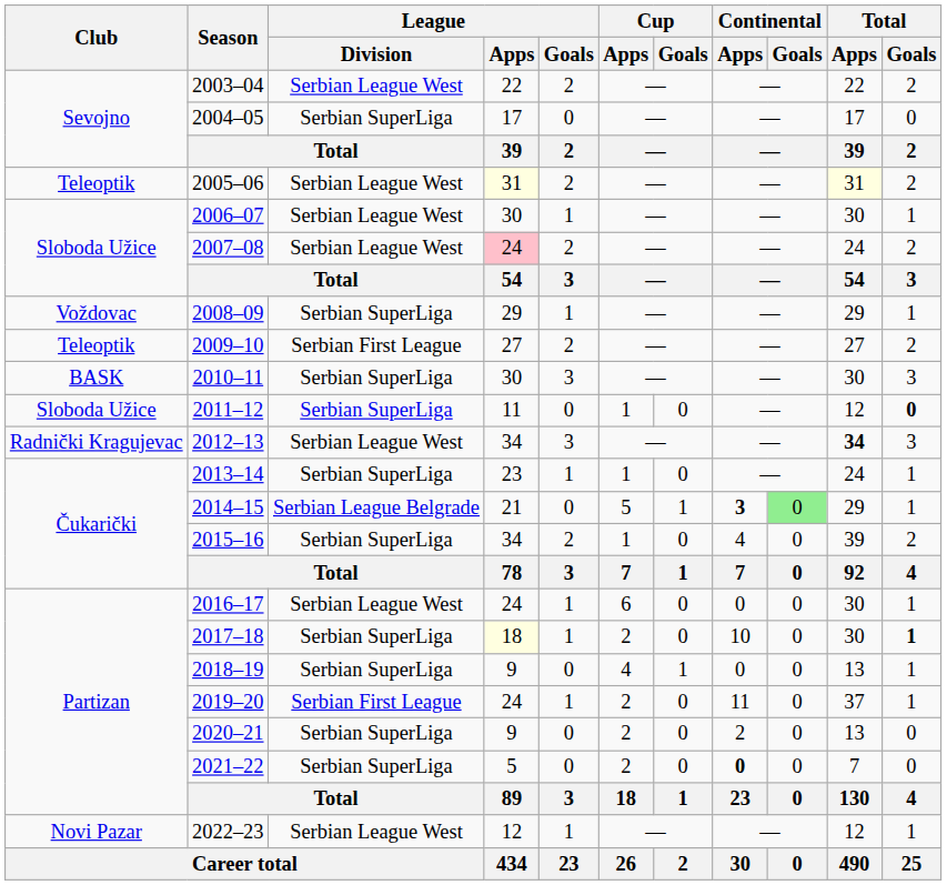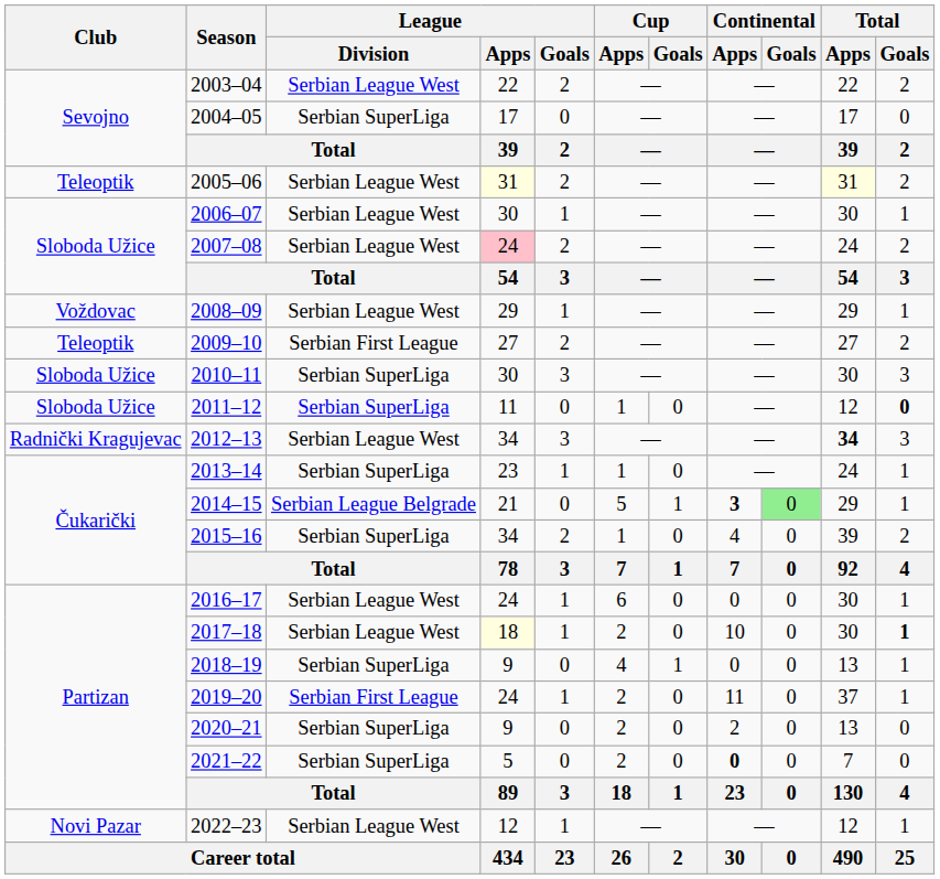 <table class="wikitable" style="text-align:center">
 <tr>
 <th rowspan="2">Club</th>
 <th rowspan="2">Season</th>
 <th colspan="3">League</th>
 <th colspan="2">Cup</th>
 <th colspan="2">Continental</th>
 <th colspan="2">Total</th>
 </tr>
 <tr>
 <th>Division</th>
 <th>Apps</th>
 <th>Goals</th>
 <th>Apps</th>
 <th>Goals</th>
 <th>Apps</th>
 <th>Goals</th>
 <th>Apps</th>
 <th>Goals</th>
 </tr>
 <tr>
 <td rowspan="3"><a href='#'>Sevojno</a></td>
 <td>2003–04</td>
 <td><a href='#'>Serbian League West</a></td>
 <td>22</td>
 <td>2</td>
 <td colspan="2">—</td>
 <td colspan="2">—</td>
 <td>22</td>
 <td>2</td>
 </tr>
 <tr>
 <td>2004–05</td>
 <td>Serbian SuperLiga</td>
 <td>17</td>
 <td>0</td>
 <td colspan="2">—</td>
 <td colspan="2">—</td>
 <td>17</td>
 <td>0</td>
 </tr>
 <tr>
 <th colspan="2">Total</th>
 <th>39</th>
 <th>2</th>
 <th colspan="2">—</th>
 <th colspan="2">—</th>
 <th>39</th>
 <th>2</th>
 </tr>
 <tr>
 <td><a href='#'>Teleoptik</a></td>
 <td>2005–06</td>
 <td>Serbian League West</td>
 <td style="background: lightyellow;">31</td>
 <td>2</td>
 <td colspan="2">—</td>
 <td colspan="2">—</td>
 <td style="background: lightyellow;">31</td>
 <td>2</td>
 </tr>
 <tr>
 <td rowspan="3"><a href='#'>Sloboda Užice</a></td>
 <td><a href='#'>2006–07</a></td>
 <td>Serbian League West</td>
 <td>30</td>
 <td>1</td>
 <td colspan="2">—</td>
 <td colspan="2">—</td>
 <td>30</td>
 <td>1</td>
 </tr>
 <tr>
 <td><a href='#'>2007–08</a></td>
 <td>Serbian League West</td>
 <td style="background: pink;">24</td>
 <td>2</td>
 <td colspan="2">—</td>
 <td colspan="2">—</td>
 <td>24</td>
 <td>2</td>
 </tr>
 <tr>
 <th colspan="2">Total</th>
 <th>54</th>
 <th>3</th>
 <th colspan="2">—</th>
 <th colspan="2">—</th>
 <th>54</th>
 <th>3</th>
 </tr>
 <tr>
 <td><a href='#'>Voždovac</a></td>
 <td><a href='#'>2008–09</a></td>
-<td>Serbian SuperLiga</td>
+<td>Serbian League West</td>
 <td>29</td>
 <td>1</td>
 <td colspan="2">—</td>
 <td colspan="2">—</td>
 <td>29</td>
 <td>1</td>
 </tr>
 <tr>
 <td><a href='#'>Teleoptik</a></td>
 <td><a href='#'>2009–10</a></td>
 <td>Serbian First League</td>
 <td>27</td>
 <td>2</td>
 <td colspan="2">—</td>
 <td colspan="2">—</td>
 <td>27</td>
 <td>2</td>
 </tr>
 <tr>
-<td><a href='#'>BASK</a></td>
+<td><a href='#'>Sloboda Užice</a></td>
 <td><a href='#'>2010–11</a></td>
 <td>Serbian SuperLiga</td>
 <td>30</td>
 <td>3</td>
 <td colspan="2">—</td>
 <td colspan="2">—</td>
 <td>30</td>
 <td>3</td>
 </tr>
 <tr>
 <td><a href='#'>Sloboda Užice</a></td>
 <td><a href='#'>2011–12</a></td>
 <td><a href='#'>Serbian SuperLiga</a></td>
 <td>11</td>
 <td>0</td>
 <td>1</td>
 <td>0</td>
 <td colspan="2">—</td>
 <td>12</td>
 <td><strong>0</strong></td>
 </tr>
 <tr>
 <td><a href='#'>Radnički Kragujevac</a></td>
 <td><a href='#'>2012–13</a></td>
 <td>Serbian League West</td>
 <td>34</td>
 <td>3</td>
 <td colspan="2">—</td>
 <td colspan="2">—</td>
 <td><strong>34</strong></td>
 <td>3</td>
 </tr>
 <tr>
 <td rowspan="4"><a href='#'>Čukarički</a></td>
 <td><a href='#'>2013–14</a></td>
 <td>Serbian SuperLiga</td>
 <td>23</td>
 <td>1</td>
 <td>1</td>
 <td>0</td>
 <td colspan="2">—</td>
 <td>24</td>
 <td>1</td>
 </tr>
 <tr>
 <td><a href='#'>2014–15</a></td>
 <td><a href='#'>Serbian League Belgrade</a></td>
 <td>21</td>
 <td>0</td>
 <td>5</td>
 <td>1</td>
 <td><strong>3</strong></td>
 <td style="background: lightgreen;">0</td>
 <td>29</td>
 <td>1</td>
 </tr>
 <tr>
 <td><a href='#'>2015–16</a></td>
 <td>Serbian SuperLiga</td>
 <td>34</td>
 <td>2</td>
 <td>1</td>
 <td>0</td>
 <td>4</td>
 <td>0</td>
 <td>39</td>
 <td>2</td>
 </tr>
 <tr>
 <th colspan="2">Total</th>
 <th>78</th>
 <th>3</th>
 <th>7</th>
 <th>1</th>
 <th>7</th>
 <th>0</th>
 <th>92</th>
 <th>4</th>
 </tr>
 <tr>
 <td rowspan="7"><a href='#'>Partizan</a></td>
 <td><a href='#'>2016–17</a></td>
 <td>Serbian League West</td>
 <td>24</td>
 <td>1</td>
 <td>6</td>
 <td>0</td>
 <td>0</td>
 <td>0</td>
 <td>30</td>
 <td>1</td>
 </tr>
 <tr>
 <td><a href='#'>2017–18</a></td>
-<td>Serbian SuperLiga</td>
+<td>Serbian League West</td>
 <td style="background: lightyellow;">18</td>
 <td>1</td>
 <td>2</td>
 <td>0</td>
 <td>10</td>
 <td>0</td>
 <td>30</td>
 <td><strong>1</strong></td>
 </tr>
 <tr>
 <td><a href='#'>2018–19</a></td>
 <td>Serbian SuperLiga</td>
 <td>9</td>
 <td>0</td>
 <td>4</td>
 <td>1</td>
 <td>0</td>
 <td>0</td>
 <td>13</td>
 <td>1</td>
 </tr>
 <tr>
 <td><a href='#'>2019–20</a></td>
 <td><a href='#'>Serbian First League</a></td>
 <td>24</td>
 <td>1</td>
 <td>2</td>
 <td>0</td>
 <td>11</td>
 <td>0</td>
 <td>37</td>
 <td>1</td>
 </tr>
 <tr>
 <td><a href='#'>2020–21</a></td>
 <td>Serbian SuperLiga</td>
 <td>9</td>
 <td>0</td>
 <td>2</td>
 <td>0</td>
 <td>2</td>
 <td>0</td>
 <td>13</td>
 <td>0</td>
 </tr>
 <tr>
 <td><a href='#'>2021–22</a></td>
 <td>Serbian SuperLiga</td>
 <td>5</td>
 <td>0</td>
 <td>2</td>
 <td>0</td>
 <td><strong>0</strong></td>
 <td>0</td>
 <td>7</td>
 <td>0</td>
 </tr>
 <tr>
 <th colspan="2">Total</th>
 <th>89</th>
 <th>3</th>
 <th>18</th>
 <th>1</th>
 <th>23</th>
 <th>0</th>
 <th>130</th>
 <th>4</th>
 </tr>
 <tr>
 <td><a href='#'>Novi Pazar</a></td>
 <td>2022–23</td>
 <td>Serbian League West</td>
 <td>12</td>
 <td>1</td>
 <td colspan="2">—</td>
 <td colspan="2">—</td>
 <td>12</td>
 <td>1</td>
 </tr>
 <tr>
 <th colspan="3">Career total</th>
 <th>434</th>
 <th>23</th>
 <th>26</th>
 <th>2</th>
 <th>30</th>
 <th>0</th>
 <th>490</th>
 <th>25</th>
 </tr>
 </table>
